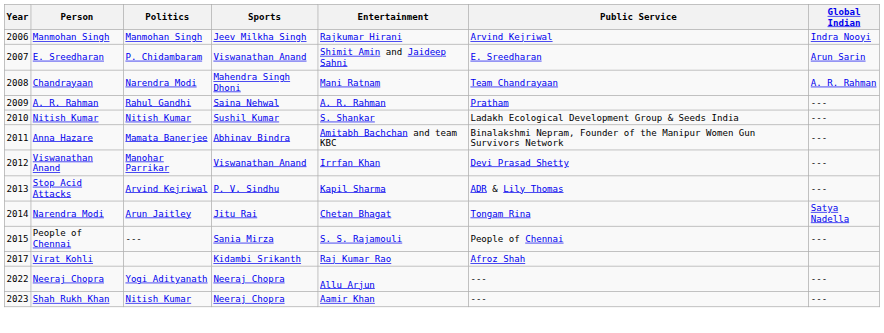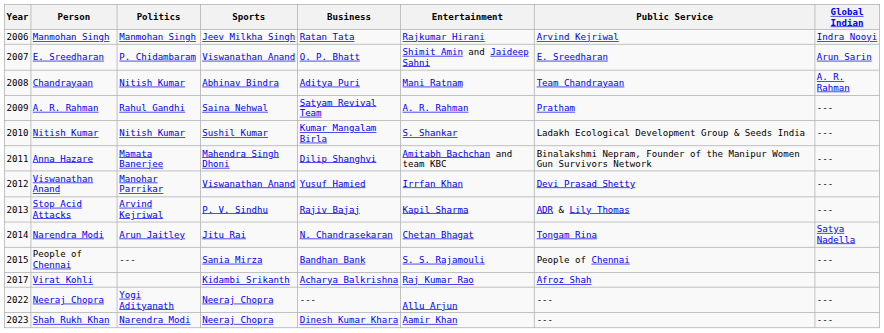 <table class="sortable wikitable">
 <tr>
 <th>Year</th>
 <th>Person</th>
 <th>Politics</th>
 <th>Sports</th>
+<th>Business</th>
 <th>Entertainment</th>
 <th>Public Service</th>
 <th><a href='#'>Global Indian</a></th>
 </tr>
 <tr>
 <td>2006</td>
 <td><a href='#'>Manmohan Singh</a></td>
 <td><a href='#'>Manmohan Singh</a></td>
 <td><a href='#'>Jeev Milkha Singh</a></td>
+<td><a href='#'>Ratan Tata</a></td>
 <td><a href='#'>Rajkumar Hirani</a></td>
 <td><a href='#'>Arvind Kejriwal</a></td>
 <td><a href='#'>Indra Nooyi</a></td>
 </tr>
 <tr>
 <td>2007</td>
 <td><a href='#'>E. Sreedharan</a></td>
 <td><a href='#'>P. Chidambaram</a></td>
 <td><a href='#'>Viswanathan Anand</a></td>
+<td><a href='#'>O. P. Bhatt</a></td>
 <td><a href='#'>Shimit Amin</a> and <a href='#'>Jaideep Sahni</a></td>
 <td><a href='#'>E. Sreedharan</a></td>
 <td><a href='#'>Arun Sarin</a></td>
 </tr>
 <tr>
 <td>2008</td>
 <td><a href='#'>Chandrayaan</a></td>
-<td><a href='#'>Narendra Modi</a></td>
-<td><a href='#'>Mahendra Singh Dhoni</a></td>
+<td><a href='#'>Nitish Kumar</a></td>
+<td><a href='#'>Abhinav Bindra</a></td>
+<td><a href='#'>Aditya Puri</a></td>
 <td><a href='#'>Mani Ratnam</a></td>
 <td><a href='#'>Team Chandrayaan</a></td>
 <td><a href='#'>A. R. Rahman</a></td>
 </tr>
 <tr>
 <td>2009</td>
 <td><a href='#'>A. R. Rahman</a></td>
 <td><a href='#'>Rahul Gandhi</a></td>
 <td><a href='#'>Saina Nehwal</a></td>
+<td><a href='#'>Satyam Revival Team</a></td>
 <td><a href='#'>A. R. Rahman</a></td>
 <td><a href='#'>Pratham</a></td>
 <td>---</td>
 </tr>
 <tr>
 <td>2010</td>
 <td><a href='#'>Nitish Kumar</a></td>
 <td><a href='#'>Nitish Kumar</a></td>
 <td><a href='#'>Sushil Kumar</a></td>
+<td><a href='#'>Kumar Mangalam Birla</a></td>
 <td><a href='#'>S. Shankar</a></td>
 <td>Ladakh Ecological Development Group & Seeds India</td>
 <td>---</td>
 </tr>
 <tr>
 <td>2011</td>
 <td><a href='#'>Anna Hazare</a></td>
 <td><a href='#'>Mamata Banerjee</a></td>
-<td><a href='#'>Abhinav Bindra</a></td>
+<td><a href='#'>Mahendra Singh Dhoni</a></td>
+<td><a href='#'>Dilip Shanghvi</a></td>
 <td><a href='#'>Amitabh Bachchan</a> and team KBC</td>
 <td>Binalakshmi Nepram, Founder of the Manipur Women Gun Survivors Network</td>
 <td>---</td>
 </tr>
 <tr>
 <td>2012</td>
 <td><a href='#'>Viswanathan Anand</a></td>
 <td><a href='#'>Manohar Parrikar</a></td>
 <td><a href='#'>Viswanathan Anand</a></td>
+<td><a href='#'>Yusuf Hamied</a></td>
 <td><a href='#'>Irrfan Khan</a></td>
 <td><a href='#'>Devi Prasad Shetty</a></td>
 <td>---</td>
 </tr>
 <tr>
 <td>2013</td>
 <td><a href='#'>Stop Acid Attacks</a></td>
 <td><a href='#'>Arvind Kejriwal</a></td>
 <td><a href='#'>P. V. Sindhu</a></td>
+<td><a href='#'>Rajiv Bajaj</a></td>
 <td><a href='#'>Kapil Sharma</a></td>
 <td><a href='#'>ADR</a> & <a href='#'>Lily Thomas</a></td>
 <td>---</td>
 </tr>
 <tr>
 <td>2014</td>
 <td><a href='#'>Narendra Modi</a></td>
 <td><a href='#'>Arun Jaitley</a></td>
 <td><a href='#'>Jitu Rai</a></td>
+<td><a href='#'>N. Chandrasekaran</a></td>
 <td><a href='#'>Chetan Bhagat</a></td>
 <td><a href='#'>Tongam Rina</a></td>
 <td><a href='#'>Satya Nadella</a></td>
 </tr>
 <tr>
 <td>2015</td>
 <td>People of <a href='#'>Chennai</a></td>
 <td>---</td>
 <td><a href='#'>Sania Mirza</a></td>
+<td><a href='#'>Bandhan Bank</a></td>
 <td><a href='#'>S. S. Rajamouli</a></td>
 <td>People of <a href='#'>Chennai</a></td>
 <td>---</td>
 </tr>
 <tr>
 <td>2017</td>
 <td><a href='#'>Virat Kohli</a></td>
 <td></td>
 <td><a href='#'>Kidambi Srikanth</a></td>
+<td><a href='#'>Acharya Balkrishna</a></td>
 <td><a href='#'>Raj Kumar Rao</a></td>
 <td><a href='#'>Afroz Shah</a></td>
 <td></td>
 </tr>
 <tr>
 <td>2022</td>
 <td><a href='#'>Neeraj Chopra</a></td>
 <td><a href='#'>Yogi Adityanath</a></td>
 <td><a href='#'>Neeraj Chopra</a></td>
+<td>---</td>
 <td><br><a href='#'>Allu Arjun</a></td>
 <td>---</td>
 <td>---</td>
 </tr>
 <tr>
 <td>2023</td>
 <td><a href='#'>Shah Rukh Khan</a></td>
-<td><a href='#'>Nitish Kumar</a></td>
+<td><a href='#'>Narendra Modi</a></td>
 <td><a href='#'>Neeraj Chopra</a></td>
+<td><a href='#'>Dinesh Kumar Khara</a></td>
 <td><a href='#'>Aamir Khan</a></td>
 <td>---</td>
 <td>---</td>
 </tr>
 </table>
